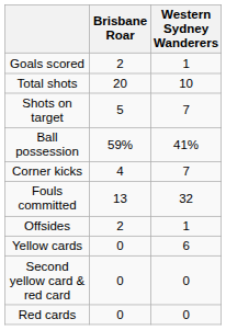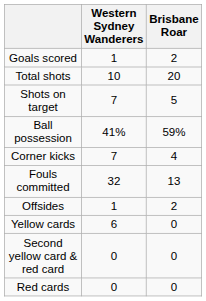 <table class="wikitable" style="text-align: center">
 <tr>
 <th width=100></th>
+<th width=70>Western Sydney Wanderers</th>
 <th width=70>Brisbane Roar</th>
-<th width=70>Western Sydney Wanderers</th>
 </tr>
 <tr>
 <td>Goals scored</td>
+<td>1</td>
 <td>2</td>
-<td>1</td>
 </tr>
 <tr>
 <td>Total shots</td>
+<td>10</td>
 <td>20</td>
-<td>10</td>
 </tr>
 <tr>
 <td>Shots on target</td>
+<td>7</td>
 <td>5</td>
-<td>7</td>
 </tr>
 <tr>
 <td>Ball possession</td>
+<td>41%</td>
 <td>59%</td>
-<td>41%</td>
 </tr>
 <tr>
 <td>Corner kicks</td>
+<td>7</td>
 <td>4</td>
-<td>7</td>
 </tr>
 <tr>
 <td>Fouls committed</td>
+<td>32</td>
 <td>13</td>
-<td>32</td>
 </tr>
 <tr>
 <td>Offsides</td>
+<td>1</td>
 <td>2</td>
-<td>1</td>
 </tr>
 <tr>
 <td>Yellow cards</td>
+<td>6</td>
 <td>0</td>
-<td>6</td>
 </tr>
 <tr>
 <td>Second yellow card & red card</td>
 <td>0</td>
 <td>0</td>
 </tr>
 <tr>
 <td>Red cards</td>
 <td>0</td>
 <td>0</td>
 </tr>
 </table>
